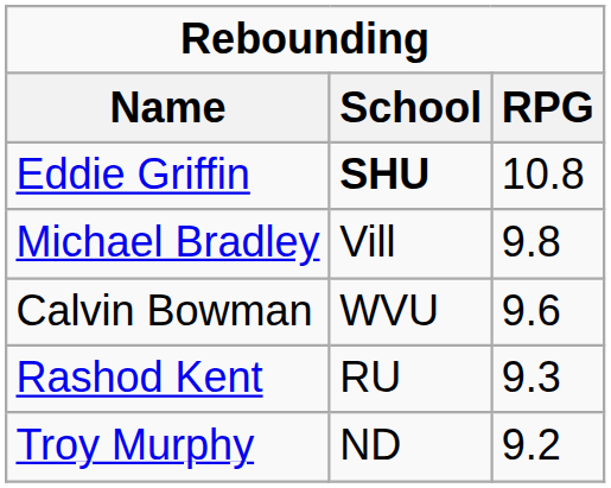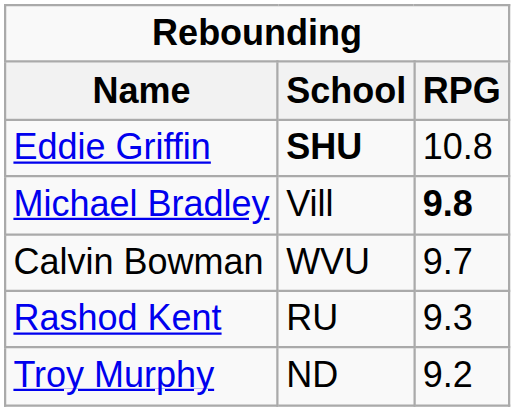 <table class="wikitable">
 <tr>
 <td colspan=3 style="text-align:center;"><strong>Rebounding</strong></td>
 </tr>
 <tr>
 <th>Name</th>
 <th>School</th>
 <th>RPG</th>
 </tr>
 <tr>
 <td><a href='#'>Eddie Griffin</a></td>
 <td><strong>SHU</strong></td>
 <td>10.8</td>
 </tr>
 <tr>
 <td><a href='#'>Michael Bradley</a></td>
 <td>Vill</td>
-<td>9.8</td>
+<td><strong>9.8</strong></td>
 </tr>
 <tr>
 <td>Calvin Bowman</td>
 <td>WVU</td>
-<td>9.6</td>
+<td>9.7</td>
 </tr>
 <tr>
 <td><a href='#'>Rashod Kent</a></td>
 <td>RU</td>
 <td>9.3</td>
 </tr>
 <tr>
 <td><a href='#'>Troy Murphy</a></td>
 <td>ND</td>
 <td>9.2</td>
 </tr>
 </table>
